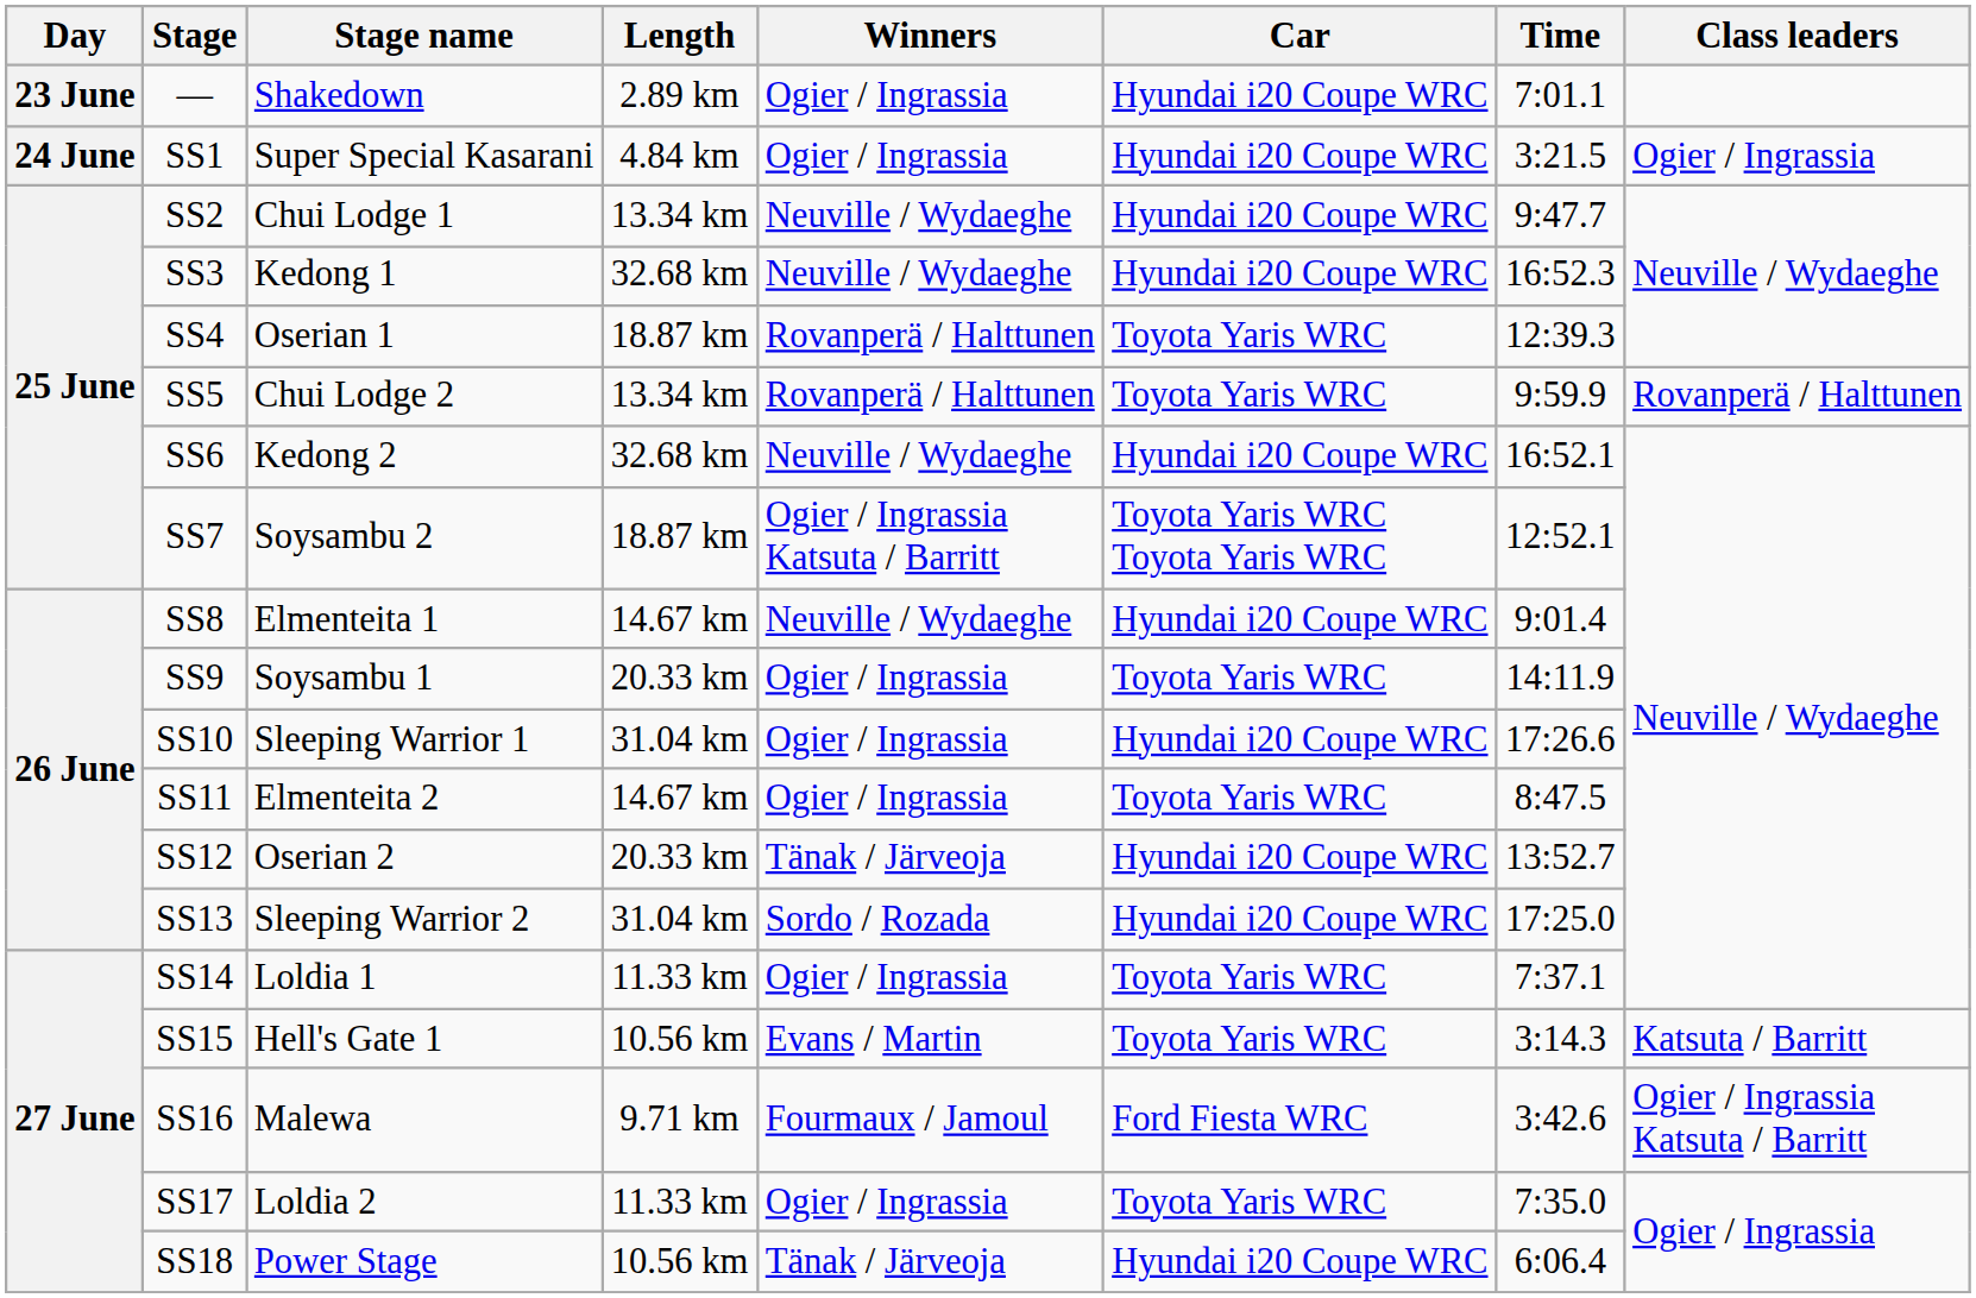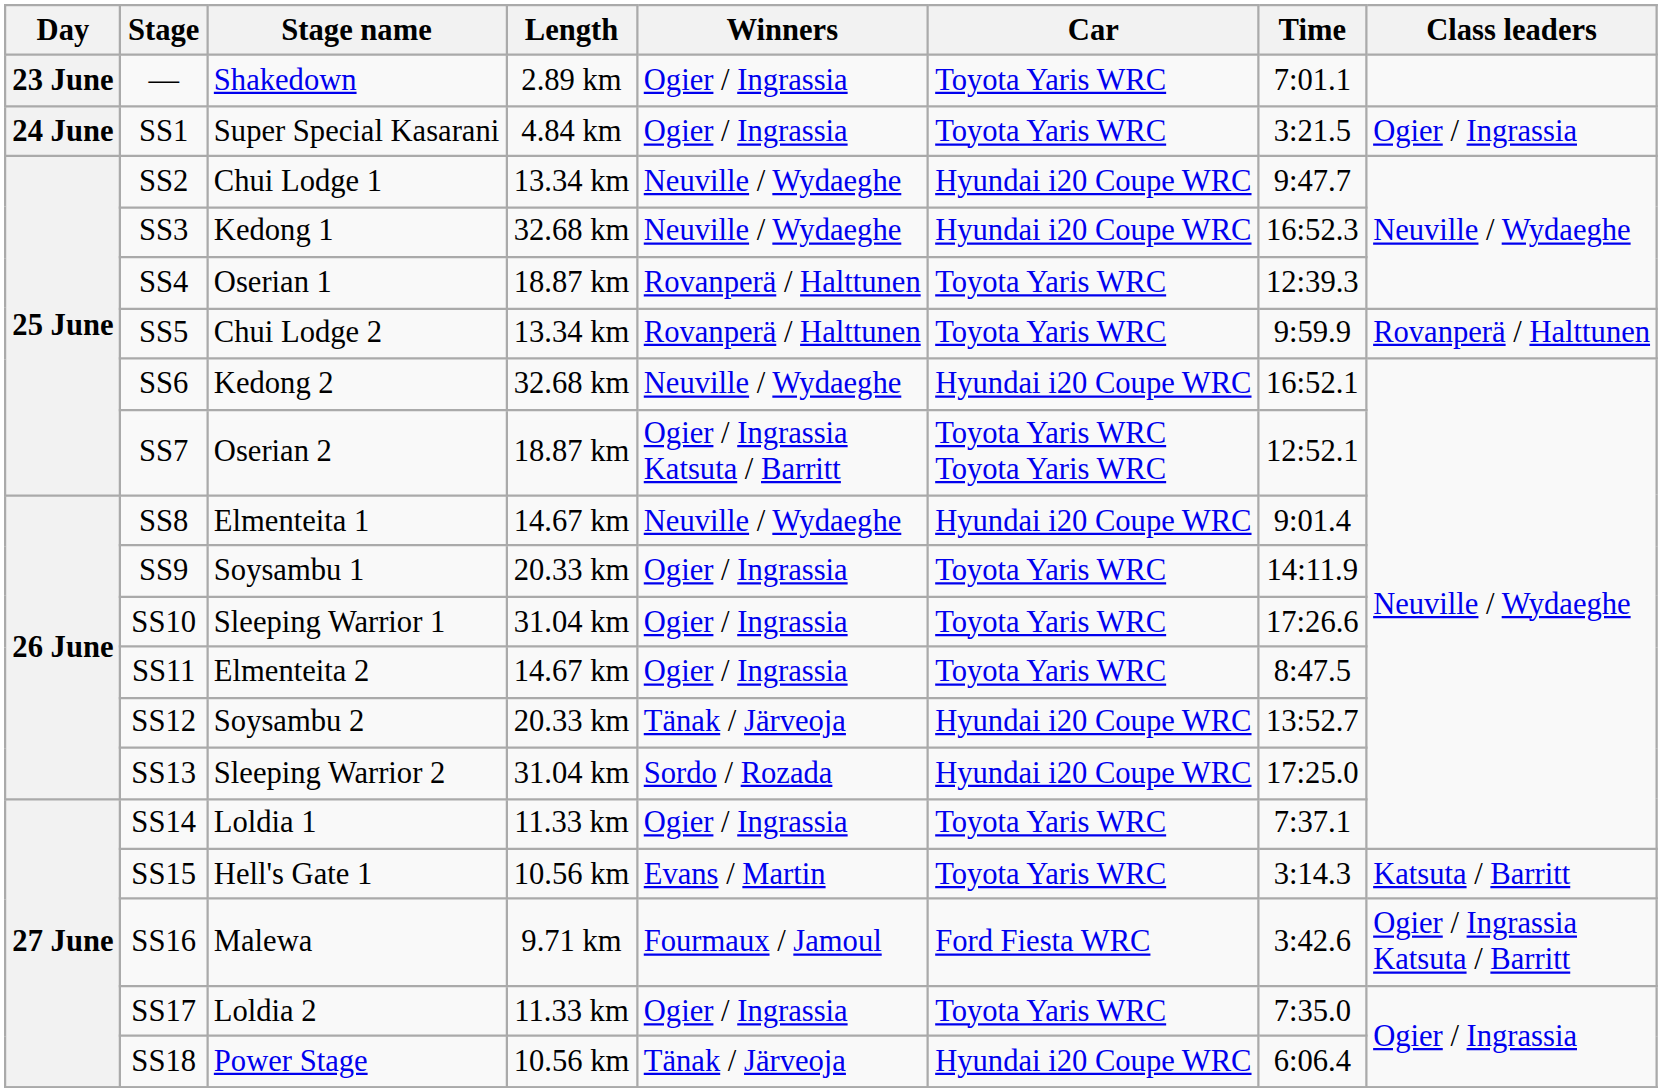 <table class="wikitable" style="font-size: 85%;">
 <tr>
 <th>Day</th>
 <th>Stage</th>
 <th>Stage name</th>
 <th>Length</th>
 <th>Winners</th>
 <th>Car</th>
 <th>Time</th>
 <th>Class leaders</th>
 </tr>
 <tr>
 <th>23 June</th>
 <td align="center">—</td>
 <td><a href='#'>Shakedown</a></td>
 <td align="center">2.89 km</td>
 <td><a href='#'>Ogier</a> / <a href='#'>Ingrassia</a></td>
-<td><a href='#'>Hyundai i20 Coupe WRC</a></td>
+<td><a href='#'>Toyota Yaris WRC</a></td>
 <td align="center">7:01.1</td>
 <td></td>
 </tr>
 <tr>
 <th>24 June</th>
 <td align="center">SS1</td>
 <td>Super Special Kasarani</td>
 <td align="center">4.84 km</td>
 <td><a href='#'>Ogier</a> / <a href='#'>Ingrassia</a></td>
-<td><a href='#'>Hyundai i20 Coupe WRC</a></td>
+<td><a href='#'>Toyota Yaris WRC</a></td>
 <td align="center">3:21.5</td>
 <td><a href='#'>Ogier</a> / <a href='#'>Ingrassia</a></td>
 </tr>
 <tr>
 <th rowspan="6">25 June</th>
 <td align="center">SS2</td>
 <td>Chui Lodge 1</td>
 <td align="center">13.34 km</td>
 <td><a href='#'>Neuville</a> / <a href='#'>Wydaeghe</a></td>
 <td><a href='#'>Hyundai i20 Coupe WRC</a></td>
 <td align="center">9:47.7</td>
 <td rowspan="3"><a href='#'>Neuville</a> / <a href='#'>Wydaeghe</a></td>
 </tr>
 <tr>
 <td align="center">SS3</td>
 <td>Kedong 1</td>
 <td align="center">32.68 km</td>
 <td><a href='#'>Neuville</a> / <a href='#'>Wydaeghe</a></td>
 <td><a href='#'>Hyundai i20 Coupe WRC</a></td>
 <td align="center">16:52.3</td>
 </tr>
 <tr>
 <td align="center">SS4</td>
 <td>Oserian 1</td>
 <td align="center">18.87 km</td>
 <td><a href='#'>Rovanperä</a> / <a href='#'>Halttunen</a></td>
 <td><a href='#'>Toyota Yaris WRC</a></td>
 <td align="center">12:39.3</td>
 </tr>
 <tr>
 <td align="center">SS5</td>
 <td>Chui Lodge 2</td>
 <td align="center">13.34 km</td>
 <td><a href='#'>Rovanperä</a> / <a href='#'>Halttunen</a></td>
 <td><a href='#'>Toyota Yaris WRC</a></td>
 <td align="center">9:59.9</td>
 <td><a href='#'>Rovanperä</a> / <a href='#'>Halttunen</a></td>
 </tr>
 <tr>
 <td align="center">SS6</td>
 <td>Kedong 2</td>
 <td align="center">32.68 km</td>
 <td><a href='#'>Neuville</a> / <a href='#'>Wydaeghe</a></td>
 <td><a href='#'>Hyundai i20 Coupe WRC</a></td>
 <td align="center">16:52.1</td>
 <td rowspan="9"><a href='#'>Neuville</a> / <a href='#'>Wydaeghe</a></td>
 </tr>
 <tr>
 <td align="center">SS7</td>
-<td>Soysambu 2</td>
+<td>Oserian 2</td>
 <td align="center">18.87 km</td>
 <td><a href='#'>Ogier</a> / <a href='#'>Ingrassia</a><br><a href='#'>Katsuta</a> / <a href='#'>Barritt</a></td>
 <td><a href='#'>Toyota Yaris WRC</a><br><a href='#'>Toyota Yaris WRC</a></td>
 <td align="center">12:52.1</td>
 </tr>
 <tr>
 <th rowspan="6">26 June</th>
 <td align="center">SS8</td>
 <td>Elmenteita 1</td>
 <td align="center">14.67 km</td>
 <td><a href='#'>Neuville</a> / <a href='#'>Wydaeghe</a></td>
 <td><a href='#'>Hyundai i20 Coupe WRC</a></td>
 <td align="center">9:01.4</td>
 </tr>
 <tr>
 <td align="center">SS9</td>
 <td>Soysambu 1</td>
 <td align="center">20.33 km</td>
 <td><a href='#'>Ogier</a> / <a href='#'>Ingrassia</a></td>
 <td><a href='#'>Toyota Yaris WRC</a></td>
 <td align="center">14:11.9</td>
 </tr>
 <tr>
 <td align="center">SS10</td>
 <td>Sleeping Warrior 1</td>
 <td align="center">31.04 km</td>
 <td><a href='#'>Ogier</a> / <a href='#'>Ingrassia</a></td>
-<td><a href='#'>Hyundai i20 Coupe WRC</a></td>
+<td><a href='#'>Toyota Yaris WRC</a></td>
 <td align="center">17:26.6</td>
 </tr>
 <tr>
 <td align="center">SS11</td>
 <td>Elmenteita 2</td>
 <td align="center">14.67 km</td>
 <td><a href='#'>Ogier</a> / <a href='#'>Ingrassia</a></td>
 <td><a href='#'>Toyota Yaris WRC</a></td>
 <td align="center">8:47.5</td>
 </tr>
 <tr>
 <td align="center">SS12</td>
-<td>Oserian 2</td>
+<td>Soysambu 2</td>
 <td align="center">20.33 km</td>
 <td><a href='#'>Tänak</a> / <a href='#'>Järveoja</a></td>
 <td><a href='#'>Hyundai i20 Coupe WRC</a></td>
 <td align="center">13:52.7</td>
 </tr>
 <tr>
 <td align="center">SS13</td>
 <td>Sleeping Warrior 2</td>
 <td align="center">31.04 km</td>
 <td><a href='#'>Sordo</a> / <a href='#'>Rozada</a></td>
 <td><a href='#'>Hyundai i20 Coupe WRC</a></td>
 <td align="center">17:25.0</td>
 </tr>
 <tr>
 <th rowspan="5">27 June</th>
 <td align="center">SS14</td>
 <td>Loldia 1</td>
 <td align="center">11.33 km</td>
 <td><a href='#'>Ogier</a> / <a href='#'>Ingrassia</a></td>
 <td><a href='#'>Toyota Yaris WRC</a></td>
 <td align="center">7:37.1</td>
 </tr>
 <tr>
 <td align="center">SS15</td>
 <td>Hell's Gate 1</td>
 <td align="center">10.56 km</td>
 <td><a href='#'>Evans</a> / <a href='#'>Martin</a></td>
 <td><a href='#'>Toyota Yaris WRC</a></td>
 <td align="center">3:14.3</td>
 <td><a href='#'>Katsuta</a> / <a href='#'>Barritt</a></td>
 </tr>
 <tr>
 <td align="center">SS16</td>
 <td>Malewa</td>
 <td align="center">9.71 km</td>
 <td><a href='#'>Fourmaux</a> / <a href='#'>Jamoul</a></td>
 <td><a href='#'>Ford Fiesta WRC</a></td>
 <td align="center">3:42.6</td>
 <td><a href='#'>Ogier</a> / <a href='#'>Ingrassia</a><br><a href='#'>Katsuta</a> / <a href='#'>Barritt</a></td>
 </tr>
 <tr>
 <td align="center">SS17</td>
 <td>Loldia 2</td>
 <td align="center">11.33 km</td>
 <td><a href='#'>Ogier</a> / <a href='#'>Ingrassia</a></td>
 <td><a href='#'>Toyota Yaris WRC</a></td>
 <td align="center">7:35.0</td>
 <td rowspan="2"><a href='#'>Ogier</a> / <a href='#'>Ingrassia</a></td>
 </tr>
 <tr>
 <td align="center">SS18</td>
 <td><a href='#'>Power Stage</a></td>
 <td align="center">10.56 km</td>
 <td><a href='#'>Tänak</a> / <a href='#'>Järveoja</a></td>
 <td><a href='#'>Hyundai i20 Coupe WRC</a></td>
 <td align="center">6:06.4</td>
 </tr>
 <tr>
 </tr>
 </table>
